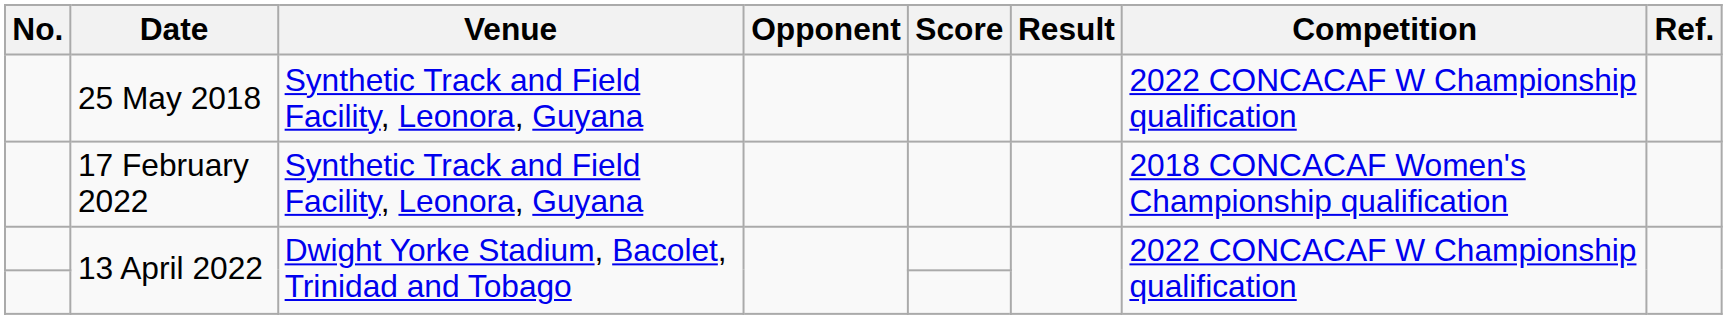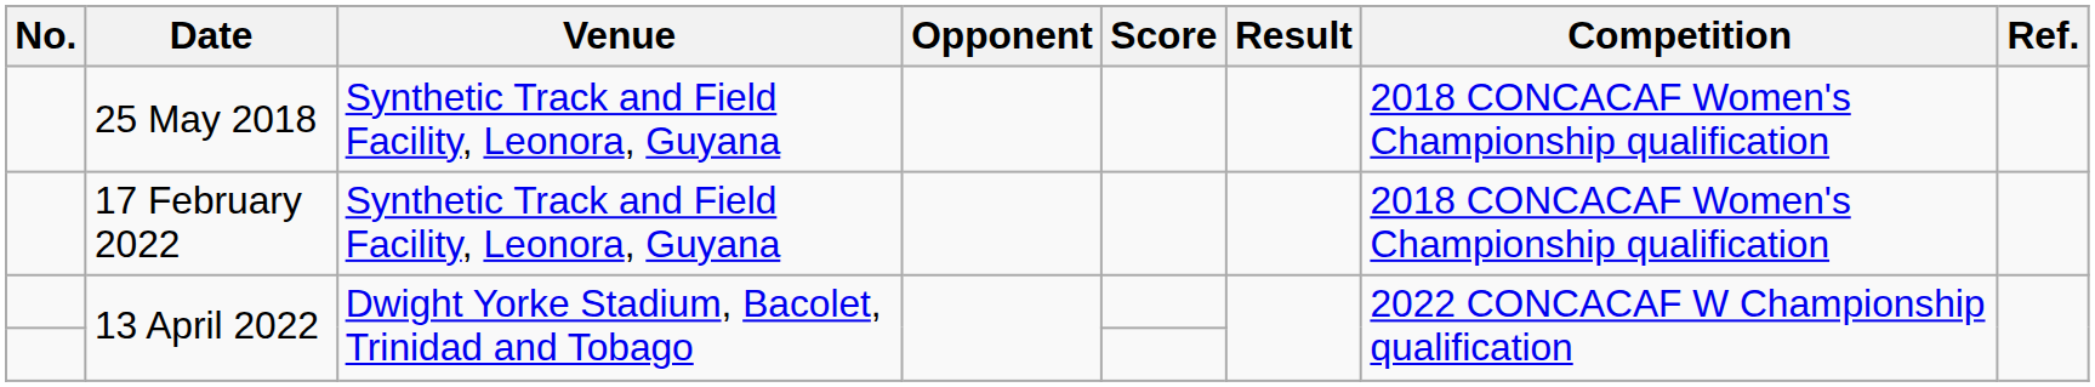 <table class="wikitable">
 <tr>
 <th>No.</th>
 <th>Date</th>
 <th>Venue</th>
 <th>Opponent</th>
 <th>Score</th>
 <th>Result</th>
 <th>Competition</th>
 <th>Ref.</th>
 </tr>
 <tr>
 <td></td>
 <td>25 May 2018</td>
 <td><a href='#'>Synthetic Track and Field Facility</a>, <a href='#'>Leonora</a>, <a href='#'>Guyana</a></td>
 <td></td>
 <td></td>
 <td></td>
-<td><a href='#'>2022 CONCACAF W Championship qualification</a></td>
+<td><a href='#'>2018 CONCACAF Women's Championship qualification</a></td>
 <td></td>
 </tr>
 <tr>
 <td></td>
 <td>17 February 2022</td>
 <td><a href='#'>Synthetic Track and Field Facility</a>, <a href='#'>Leonora</a>, <a href='#'>Guyana</a></td>
 <td></td>
 <td></td>
 <td></td>
 <td><a href='#'>2018 CONCACAF Women's Championship qualification</a></td>
 <td></td>
 </tr>
 <tr>
 <td></td>
 <td rowspan=2>13 April 2022</td>
 <td rowspan=2><a href='#'>Dwight Yorke Stadium</a>, <a href='#'>Bacolet</a>, <a href='#'>Trinidad and Tobago</a></td>
 <td rowspan=2></td>
 <td></td>
 <td rowspan=2></td>
 <td rowspan=2><a href='#'>2022 CONCACAF W Championship qualification</a></td>
 <td rowspan=2></td>
 </tr>
 <tr>
 <td></td>
 <td></td>
 </tr>
 </table>
